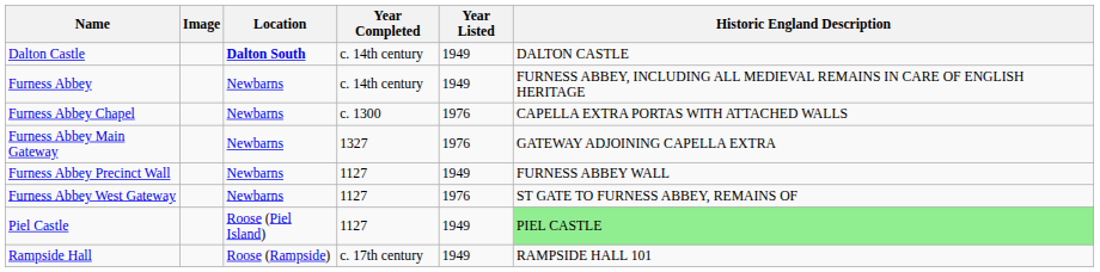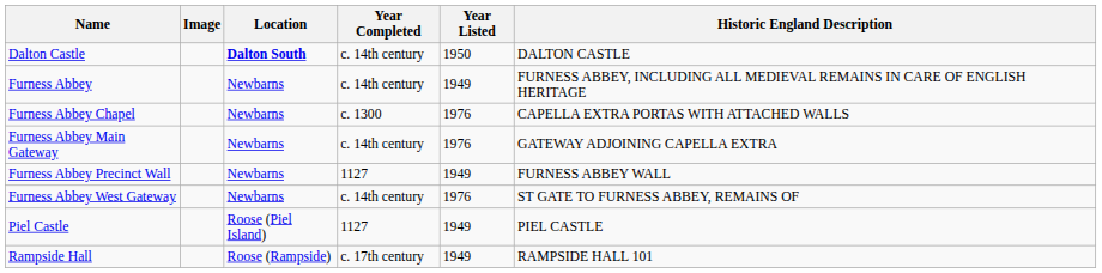 <table class="wikitable sortable">
 <tr>
 <th>Name</th>
 <th>Image</th>
 <th>Location</th>
 <th>Year Completed</th>
 <th>Year Listed</th>
 <th>Historic England Description</th>
 </tr>
 <tr>
 <td><a href='#'>Dalton Castle</a></td>
 <td></td>
 <td><strong><a href='#'>Dalton South</a></strong></td>
 <td>c. 14th century</td>
-<td>1949</td>
+<td>1950</td>
 <td>DALTON CASTLE</td>
 </tr>
 <tr>
 <td><a href='#'>Furness Abbey</a></td>
 <td></td>
 <td><a href='#'>Newbarns</a></td>
 <td>c. 14th century</td>
 <td>1949</td>
 <td>FURNESS ABBEY, INCLUDING ALL MEDIEVAL REMAINS IN CARE OF ENGLISH HERITAGE</td>
 </tr>
 <tr>
 <td><a href='#'>Furness Abbey Chapel</a></td>
 <td></td>
 <td><a href='#'>Newbarns</a></td>
 <td>c. 1300</td>
 <td>1976</td>
 <td>CAPELLA EXTRA PORTAS WITH ATTACHED WALLS</td>
 </tr>
 <tr>
 <td><a href='#'>Furness Abbey Main Gateway</a></td>
 <td></td>
 <td><a href='#'>Newbarns</a></td>
-<td>1327</td>
+<td>c. 14th century</td>
 <td>1976</td>
 <td>GATEWAY ADJOINING CAPELLA EXTRA</td>
 </tr>
 <tr>
 <td><a href='#'>Furness Abbey Precinct Wall</a></td>
 <td></td>
 <td><a href='#'>Newbarns</a></td>
 <td>1127</td>
 <td>1949</td>
 <td>FURNESS ABBEY WALL</td>
 </tr>
 <tr>
 <td><a href='#'>Furness Abbey West Gateway</a></td>
 <td></td>
 <td><a href='#'>Newbarns</a></td>
-<td>1127</td>
+<td>c. 14th century</td>
 <td>1976</td>
 <td>ST GATE TO FURNESS ABBEY, REMAINS OF</td>
 </tr>
 <tr>
 <td><a href='#'>Piel Castle</a></td>
 <td></td>
 <td><a href='#'>Roose</a> (<a href='#'>Piel Island</a>)</td>
 <td>1127</td>
 <td>1949</td>
-<td style="background: lightgreen;">PIEL CASTLE</td>
+<td>PIEL CASTLE</td>
 </tr>
 <tr>
 <td><a href='#'>Rampside Hall</a></td>
 <td></td>
 <td><a href='#'>Roose</a> (<a href='#'>Rampside</a>)</td>
 <td>c. 17th century</td>
 <td>1949</td>
 <td>RAMPSIDE HALL 101</td>
 </tr>
 </table>
